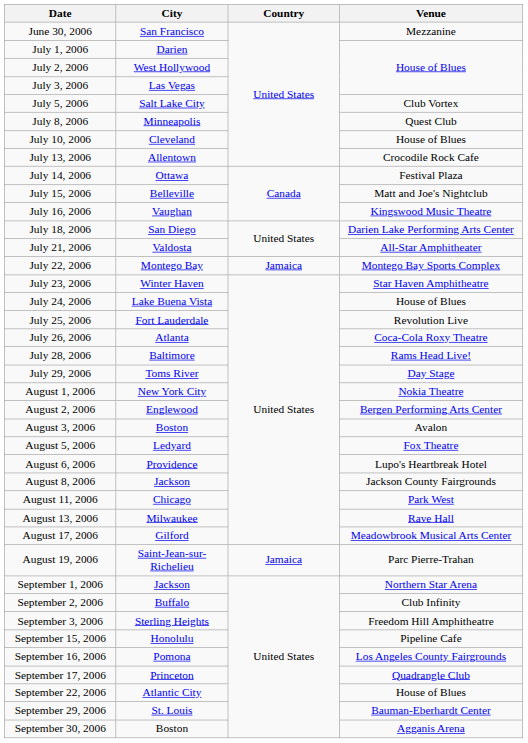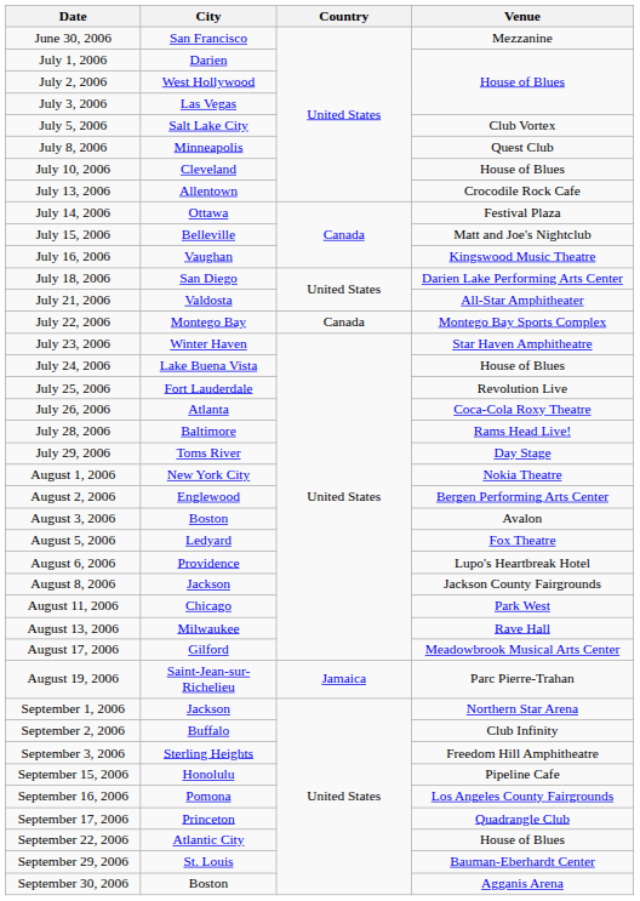 <table class="wikitable" style="text-align:center;">
 <tr>
 <th style="width:150px;">Date</th>
 <th style="width:150px;">City</th>
 <th style="width:150px;">Country</th>
 <th style="width:250px;">Venue</th>
 </tr>
 <tr>
 <td>June 30, 2006</td>
 <td><a href='#'>San Francisco</a></td>
 <td rowspan="8"><a href='#'>United States</a></td>
 <td>Mezzanine</td>
 </tr>
 <tr>
 <td>July 1, 2006</td>
 <td><a href='#'>Darien</a></td>
 <td rowspan="3"><a href='#'>House of Blues</a></td>
 </tr>
 <tr>
 <td>July 2, 2006</td>
 <td><a href='#'>West Hollywood</a></td>
 </tr>
 <tr>
 <td>July 3, 2006</td>
 <td><a href='#'>Las Vegas</a></td>
 </tr>
 <tr>
 <td>July 5, 2006</td>
 <td><a href='#'>Salt Lake City</a></td>
 <td>Club Vortex</td>
 </tr>
 <tr>
 <td>July 8, 2006</td>
 <td><a href='#'>Minneapolis</a></td>
 <td>Quest Club</td>
 </tr>
 <tr>
 <td>July 10, 2006</td>
 <td><a href='#'>Cleveland</a></td>
 <td>House of Blues</td>
 </tr>
 <tr>
 <td>July 13, 2006</td>
 <td><a href='#'>Allentown</a></td>
 <td>Crocodile Rock Cafe</td>
 </tr>
 <tr>
 <td>July 14, 2006</td>
 <td><a href='#'>Ottawa</a></td>
 <td rowspan="3"><a href='#'>Canada</a></td>
 <td>Festival Plaza</td>
 </tr>
 <tr>
 <td>July 15, 2006</td>
 <td><a href='#'>Belleville</a></td>
 <td>Matt and Joe's Nightclub</td>
 </tr>
 <tr>
 <td>July 16, 2006</td>
 <td><a href='#'>Vaughan</a></td>
 <td><a href='#'>Kingswood Music Theatre</a></td>
 </tr>
 <tr>
 <td>July 18, 2006</td>
 <td><a href='#'>San Diego</a></td>
 <td rowspan="2">United States</td>
 <td><a href='#'>Darien Lake Performing Arts Center</a></td>
 </tr>
 <tr>
 <td>July 21, 2006</td>
 <td><a href='#'>Valdosta</a></td>
 <td><a href='#'>All-Star Amphitheater</a></td>
 </tr>
 <tr>
 <td>July 22, 2006</td>
 <td><a href='#'>Montego Bay</a></td>
-<td><a href='#'>Jamaica</a></td>
+<td>Canada</td>
 <td><a href='#'>Montego Bay Sports Complex</a></td>
 </tr>
 <tr>
 <td>July 23, 2006</td>
 <td><a href='#'>Winter Haven</a></td>
 <td rowspan="15">United States</td>
 <td><a href='#'>Star Haven Amphitheatre</a></td>
 </tr>
 <tr>
 <td>July 24, 2006</td>
 <td><a href='#'>Lake Buena Vista</a></td>
 <td>House of Blues</td>
 </tr>
 <tr>
 <td>July 25, 2006</td>
 <td><a href='#'>Fort Lauderdale</a></td>
 <td>Revolution Live</td>
 </tr>
 <tr>
 <td>July 26, 2006</td>
 <td><a href='#'>Atlanta</a></td>
 <td><a href='#'>Coca-Cola Roxy Theatre</a></td>
 </tr>
 <tr>
 <td>July 28, 2006</td>
 <td><a href='#'>Baltimore</a></td>
 <td><a href='#'>Rams Head Live!</a></td>
 </tr>
 <tr>
 <td>July 29, 2006</td>
 <td><a href='#'>Toms River</a></td>
 <td><a href='#'>Day Stage</a></td>
 </tr>
 <tr>
 <td>August 1, 2006</td>
 <td><a href='#'>New York City</a></td>
 <td><a href='#'>Nokia Theatre</a></td>
 </tr>
 <tr>
 <td>August 2, 2006</td>
 <td><a href='#'>Englewood</a></td>
 <td><a href='#'>Bergen Performing Arts Center</a></td>
 </tr>
 <tr>
 <td>August 3, 2006</td>
 <td><a href='#'>Boston</a></td>
 <td>Avalon</td>
 </tr>
 <tr>
 <td>August 5, 2006</td>
 <td><a href='#'>Ledyard</a></td>
 <td><a href='#'>Fox Theatre</a></td>
 </tr>
 <tr>
 <td>August 6, 2006</td>
 <td><a href='#'>Providence</a></td>
 <td>Lupo's Heartbreak Hotel</td>
 </tr>
 <tr>
 <td>August 8, 2006</td>
 <td><a href='#'>Jackson</a></td>
 <td>Jackson County Fairgrounds</td>
 </tr>
 <tr>
 <td>August 11, 2006</td>
 <td><a href='#'>Chicago</a></td>
 <td><a href='#'>Park West</a></td>
 </tr>
 <tr>
 <td>August 13, 2006</td>
 <td><a href='#'>Milwaukee</a></td>
 <td><a href='#'>Rave Hall</a></td>
 </tr>
 <tr>
 <td>August 17, 2006</td>
 <td><a href='#'>Gilford</a></td>
 <td><a href='#'>Meadowbrook Musical Arts Center</a></td>
 </tr>
 <tr>
 <td>August 19, 2006</td>
 <td><a href='#'>Saint-Jean-sur-Richelieu</a></td>
 <td><a href='#'>Jamaica</a></td>
 <td>Parc Pierre-Trahan</td>
 </tr>
 <tr>
 <td>September 1, 2006</td>
 <td><a href='#'>Jackson</a></td>
 <td rowspan="9">United States</td>
 <td><a href='#'>Northern Star Arena</a></td>
 </tr>
 <tr>
 <td>September 2, 2006</td>
 <td><a href='#'>Buffalo</a></td>
 <td>Club Infinity</td>
 </tr>
 <tr>
 <td>September 3, 2006</td>
 <td><a href='#'>Sterling Heights</a></td>
 <td>Freedom Hill Amphitheatre</td>
 </tr>
 <tr>
 <td>September 15, 2006</td>
 <td><a href='#'>Honolulu</a></td>
 <td>Pipeline Cafe</td>
 </tr>
 <tr>
 <td>September 16, 2006</td>
 <td><a href='#'>Pomona</a></td>
 <td><a href='#'>Los Angeles County Fairgrounds</a></td>
 </tr>
 <tr>
 <td>September 17, 2006</td>
 <td><a href='#'>Princeton</a></td>
 <td><a href='#'>Quadrangle Club</a></td>
 </tr>
 <tr>
 <td>September 22, 2006</td>
 <td><a href='#'>Atlantic City</a></td>
 <td>House of Blues</td>
 </tr>
 <tr>
 <td>September 29, 2006</td>
 <td><a href='#'>St. Louis</a></td>
 <td><a href='#'>Bauman-Eberhardt Center</a></td>
 </tr>
 <tr>
 <td>September 30, 2006</td>
 <td>Boston</td>
 <td><a href='#'>Agganis Arena</a></td>
 </tr>
 </table>
